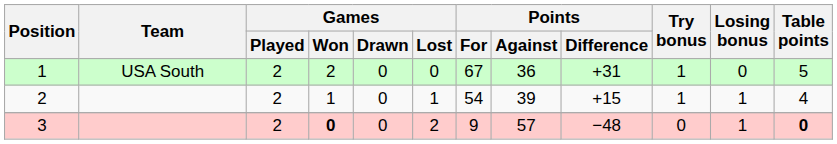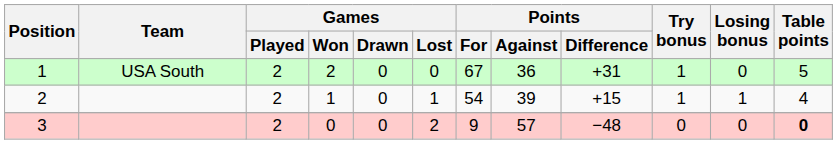 <table class="wikitable"  style="text-align: center;">
 <tr>
 <th rowspan="2" width="20">Position</th>
 <th rowspan="2" width="150">Team</th>
 <th colspan="4">Games</th>
 <th colspan="3">Points</th>
 <th rowspan="2" width="20">Try bonus</th>
 <th rowspan="2" width="20">Losing bonus</th>
 <th rowspan="2" width="20">Table points</th>
 </tr>
 <tr>
 <th width="20">Played</th>
 <th width="20">Won</th>
 <th width="20">Drawn</th>
 <th width="20">Lost</th>
 <th width="20">For</th>
 <th width="20">Against</th>
 <th width="20">Difference</th>
 </tr>
 <tr bgcolor="#ccffcc">
 <td>1</td>
 <td>USA South</td>
 <td>2</td>
 <td>2</td>
 <td>0</td>
 <td>0</td>
 <td>67</td>
 <td>36</td>
 <td>+31</td>
 <td>1</td>
 <td>0</td>
 <td>5</td>
 </tr>
 <tr>
 <td>2</td>
 <td></td>
 <td>2</td>
 <td>1</td>
 <td>0</td>
 <td>1</td>
 <td>54</td>
 <td>39</td>
 <td>+15</td>
 <td>1</td>
 <td>1</td>
 <td>4</td>
 </tr>
 <tr>
 </tr>
 <tr bgcolor="#FFCCCC">
 <td>3</td>
 <td></td>
 <td>2</td>
-<td><strong>0</strong></td>
+<td>0</td>
 <td>0</td>
 <td>2</td>
 <td>9</td>
 <td>57</td>
 <td>−48</td>
 <td>0</td>
-<td>1</td>
+<td>0</td>
 <td><strong>0</strong></td>
 </tr>
 </table>
